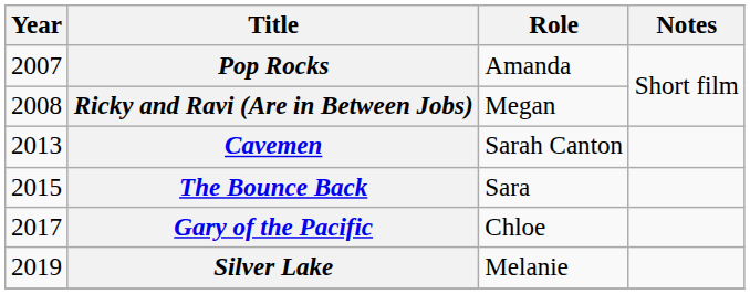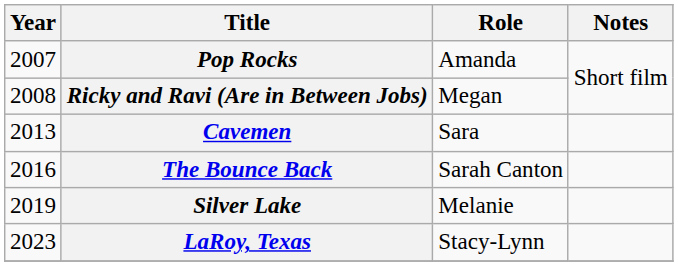 <table class="wikitable sortable plainrowheaders">
 <tr>
 <th scope="col">Year</th>
 <th scope="col">Title</th>
 <th scope="col">Role</th>
 <th scope="col" class="unsortable">Notes</th>
 </tr>
 <tr>
 <td>2007</td>
 <th scope="row"><em>Pop Rocks</em></th>
 <td>Amanda</td>
 <td rowspan="2">Short film</td>
 </tr>
 <tr>
 <td>2008</td>
 <th scope="row"><em>Ricky and Ravi (Are in Between Jobs)</em></th>
 <td>Megan</td>
 </tr>
 <tr>
 <td>2013</td>
 <th scope="row"><em><a href='#'>Cavemen</a></em></th>
-<td>Sarah Canton</td>
-<td></td>
-</tr>
-<tr>
-<td>2015</td>
-<th scope="row"><em><a href='#'>The Bounce Back</a></em></th>
 <td>Sara</td>
 <td></td>
 </tr>
 <tr>
-<td>2017</td>
-<th scope="row"><em><a href='#'>Gary of the Pacific</a></em></th>
-<td>Chloe</td>
+<td>2016</td>
+<th scope="row"><em><a href='#'>The Bounce Back</a></em></th>
+<td>Sarah Canton</td>
 <td></td>
 </tr>
 <tr>
 <td>2019</td>
 <th scope="row"><em>Silver Lake</em></th>
 <td>Melanie</td>
 <td></td>
 </tr>
 <tr>
+<td>2023</td>
+<th scope="row"><em><a href='#'>LaRoy, Texas</a></em></th>
+<td>Stacy-Lynn</td>
+<td></td>
+</tr>
+<tr>
 </tr>
 </table>
